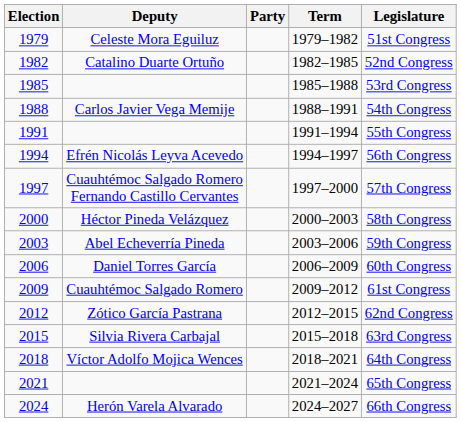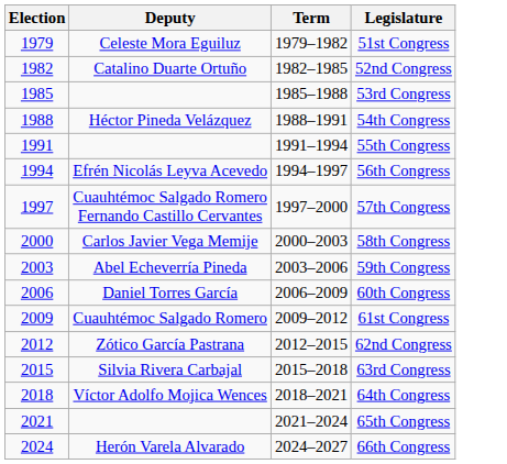 <table class="wikitable sortable" style="text-align: center">
 <tr>
 <th>Election</th>
 <th class="unsortable">Deputy</th>
-<th class="unsortable">Party</th>
 <th class="unsortable">Term</th>
 <th class="unsortable">Legislature</th>
 </tr>
 <tr>
 <td><a href='#'>1979</a></td>
 <td><a href='#'>Celeste Mora Eguiluz</a></td>
-<td></td>
 <td>1979–1982</td>
 <td><a href='#'>51st Congress</a></td>
 </tr>
 <tr>
 <td><a href='#'>1982</a></td>
 <td><a href='#'>Catalino Duarte Ortuño</a></td>
-<td></td>
 <td>1982–1985</td>
 <td><a href='#'>52nd Congress</a></td>
 </tr>
 <tr>
 <td><a href='#'>1985</a></td>
 <td></td>
-<td></td>
 <td>1985–1988</td>
 <td><a href='#'>53rd Congress</a></td>
 </tr>
 <tr>
 <td><a href='#'>1988</a></td>
-<td><a href='#'>Carlos Javier Vega Memije</a></td>
-<td></td>
+<td><a href='#'>Héctor Pineda Velázquez</a></td>
 <td>1988–1991</td>
 <td><a href='#'>54th Congress</a></td>
 </tr>
 <tr>
 <td><a href='#'>1991</a></td>
-<td></td>
 <td></td>
 <td>1991–1994</td>
 <td><a href='#'>55th Congress</a></td>
 </tr>
 <tr>
 <td><a href='#'>1994</a></td>
 <td><a href='#'>Efrén Nicolás Leyva Acevedo</a></td>
-<td></td>
 <td>1994–1997</td>
 <td><a href='#'>56th Congress</a></td>
 </tr>
 <tr>
 <td><a href='#'>1997</a></td>
 <td><a href='#'>Cuauhtémoc Salgado Romero</a><br><a href='#'>Fernando Castillo Cervantes</a></td>
-<td></td>
 <td>1997–2000</td>
 <td><a href='#'>57th Congress</a></td>
 </tr>
 <tr>
 <td><a href='#'>2000</a></td>
-<td><a href='#'>Héctor Pineda Velázquez</a></td>
-<td></td>
+<td><a href='#'>Carlos Javier Vega Memije</a></td>
 <td>2000–2003</td>
 <td><a href='#'>58th Congress</a></td>
 </tr>
 <tr>
 <td><a href='#'>2003</a></td>
 <td><a href='#'>Abel Echeverría Pineda</a></td>
-<td></td>
 <td>2003–2006</td>
 <td><a href='#'>59th Congress</a></td>
 </tr>
 <tr>
 <td><a href='#'>2006</a></td>
 <td><a href='#'>Daniel Torres García</a></td>
-<td></td>
 <td>2006–2009</td>
 <td><a href='#'>60th Congress</a></td>
 </tr>
 <tr>
 <td><a href='#'>2009</a></td>
 <td><a href='#'>Cuauhtémoc Salgado Romero</a></td>
-<td></td>
 <td>2009–2012</td>
 <td><a href='#'>61st Congress</a></td>
 </tr>
 <tr>
 <td><a href='#'>2012</a></td>
 <td><a href='#'>Zótico García Pastrana</a></td>
-<td></td>
 <td>2012–2015</td>
 <td><a href='#'>62nd Congress</a></td>
 </tr>
 <tr>
 <td><a href='#'>2015</a></td>
 <td><a href='#'>Silvia Rivera Carbajal</a></td>
-<td></td>
 <td>2015–2018</td>
 <td><a href='#'>63rd Congress</a></td>
 </tr>
 <tr>
 <td><a href='#'>2018</a></td>
 <td><a href='#'>Víctor Adolfo Mojica Wences</a></td>
-<td></td>
 <td>2018–2021</td>
 <td><a href='#'>64th Congress</a></td>
 </tr>
 <tr>
 <td><a href='#'>2021</a></td>
-<td></td>
 <td></td>
 <td>2021–2024</td>
 <td><a href='#'>65th Congress</a></td>
 </tr>
 <tr>
 <td><a href='#'>2024</a></td>
 <td><a href='#'>Herón Varela Alvarado</a></td>
-<td></td>
 <td>2024–2027</td>
 <td><a href='#'>66th Congress</a></td>
 </tr>
 </table>
